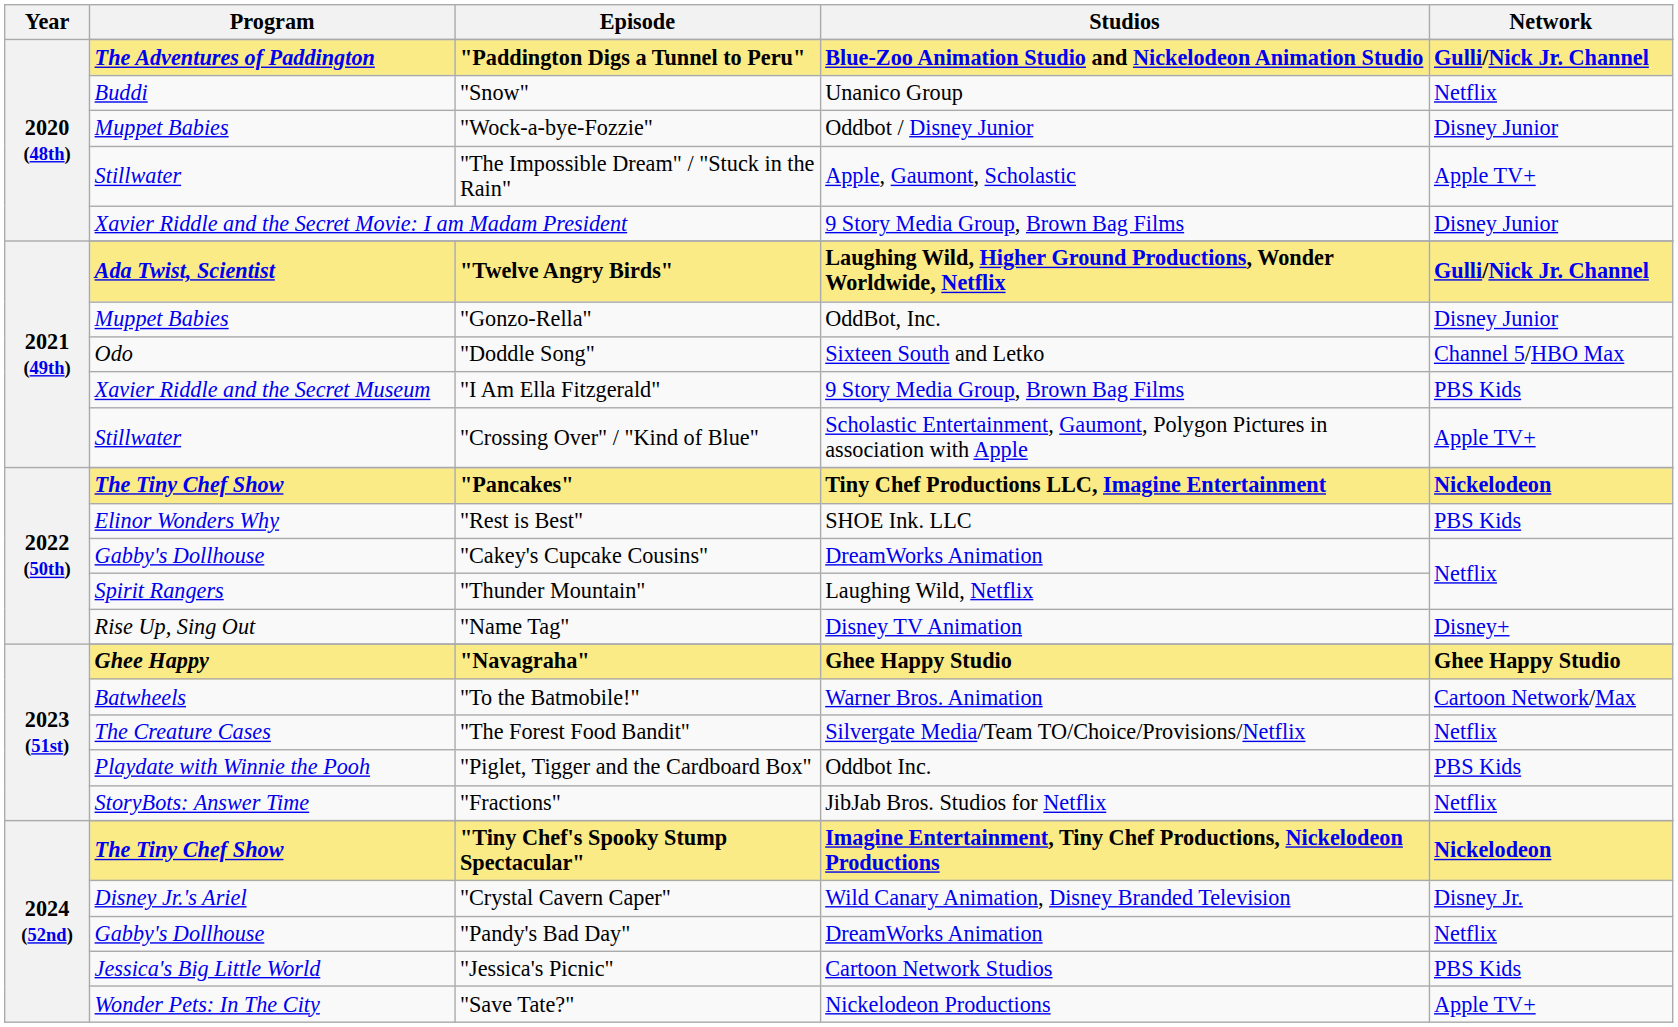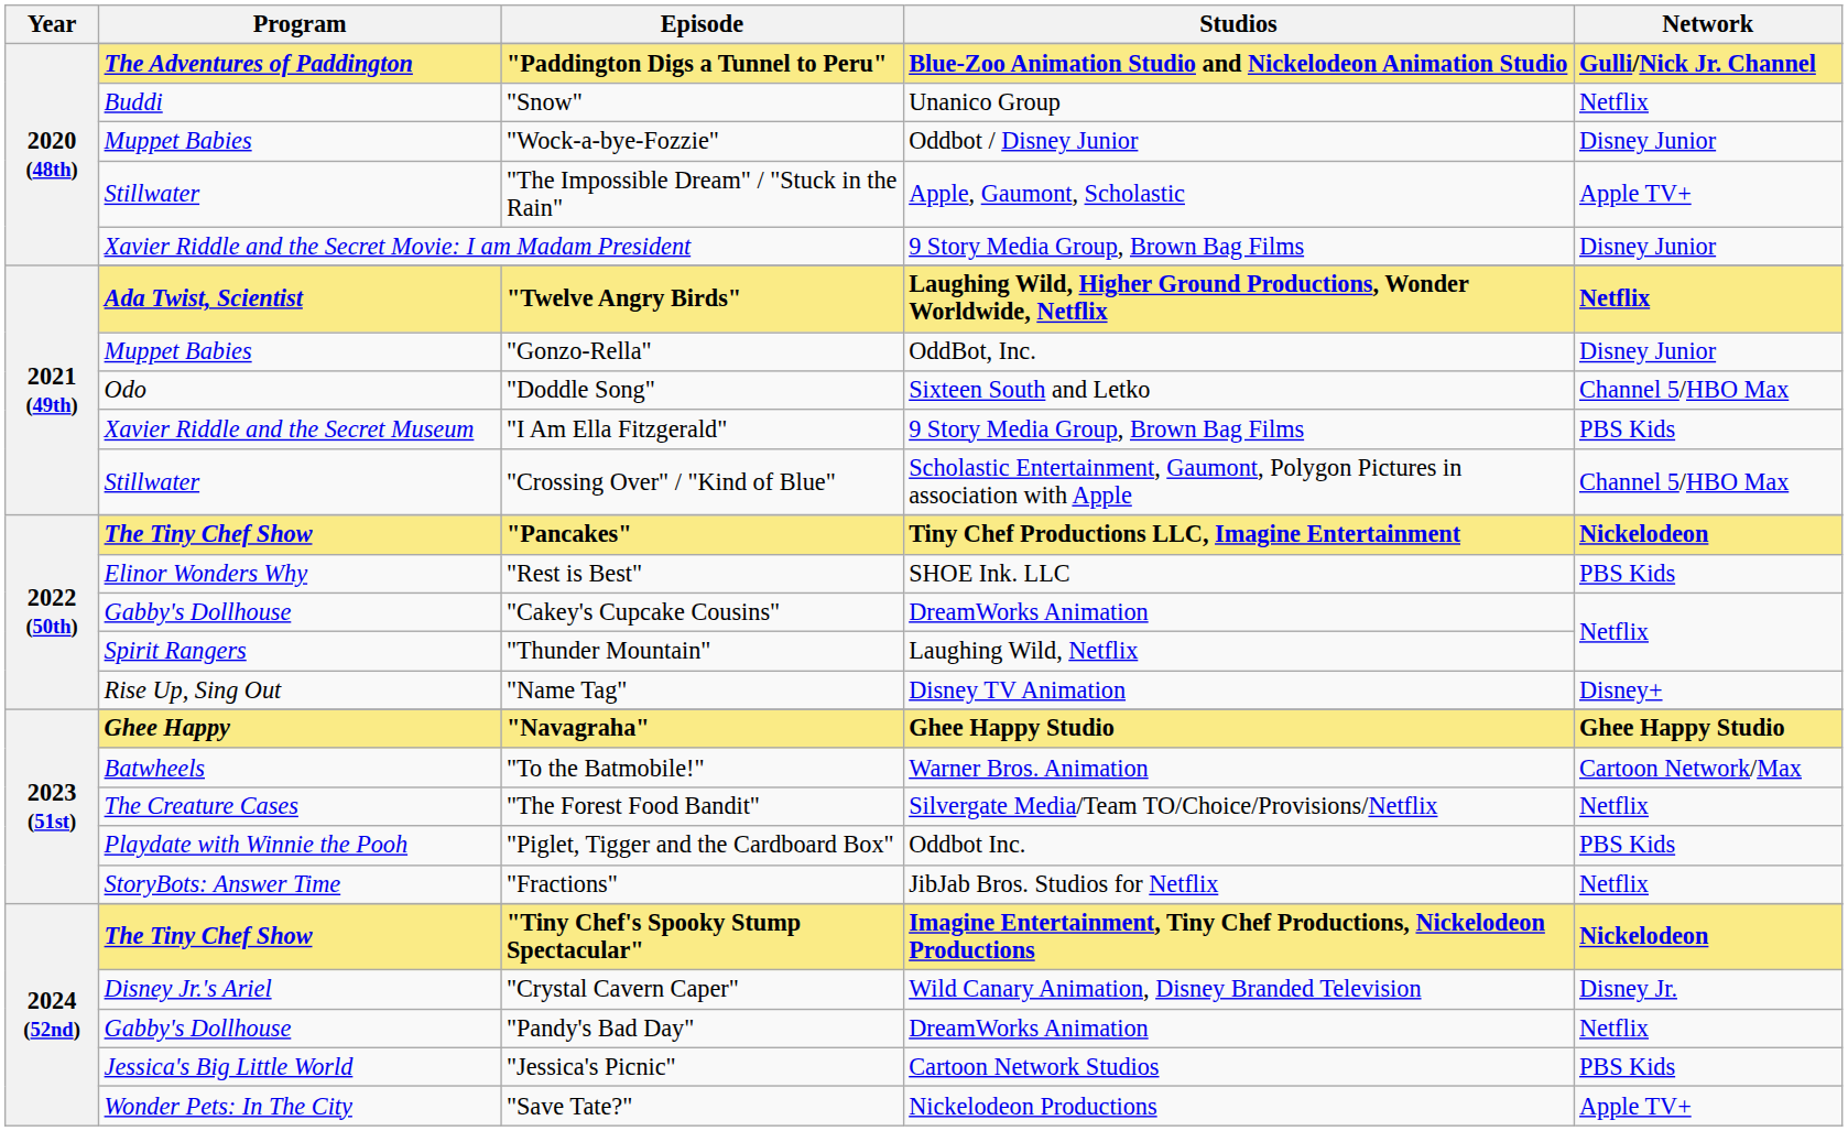 <table class="wikitable" style="width:95%;">
 <tr>
 <th style="width:3%;">Year</th>
 <th style="width:15%;">Program</th>
 <th style="width:15%;">Episode</th>
 <th style="width:25%;">Studios</th>
 <th style="width:10%;">Network</th>
 </tr>
 <tr>
 <th rowspan="6" style="text-align:center;">2020 <br><small>(<a href='#'>48th</a>)</small><br></th>
 </tr>
 <tr style="background:#FAEB86">
 <td><strong><em><a href='#'>The Adventures of Paddington</a></em></strong></td>
 <td><strong>"Paddington Digs a Tunnel to Peru"</strong></td>
 <td><strong><a href='#'>Blue-Zoo Animation Studio</a> and <a href='#'>Nickelodeon Animation Studio</a></strong></td>
 <td><strong><a href='#'>Gulli</a>/<a href='#'>Nick Jr. Channel</a></strong></td>
 </tr>
 <tr>
 <td><em><a href='#'>Buddi</a></em></td>
 <td>"Snow"</td>
 <td>Unanico Group</td>
 <td><a href='#'>Netflix</a></td>
 </tr>
 <tr>
 <td><em><a href='#'>Muppet Babies</a></em></td>
 <td>"Wock-a-bye-Fozzie"</td>
 <td>Oddbot / <a href='#'>Disney Junior</a></td>
 <td><a href='#'>Disney Junior</a></td>
 </tr>
 <tr>
 <td><em><a href='#'>Stillwater</a></em></td>
 <td>"The Impossible Dream" / "Stuck in the Rain"</td>
 <td><a href='#'>Apple</a>, <a href='#'>Gaumont</a>, <a href='#'>Scholastic</a></td>
 <td><a href='#'>Apple TV+</a></td>
 </tr>
 <tr>
 <td colspan="2"><em><a href='#'>Xavier Riddle and the Secret Movie: I am Madam President</a></em></td>
 <td><a href='#'>9 Story Media Group</a>, <a href='#'>Brown Bag Films</a></td>
 <td><a href='#'>Disney Junior</a></td>
 </tr>
 <tr>
 <th rowspan="6" style="text-align:center;">2021 <br><small>(<a href='#'>49th</a>)</small><br></th>
 </tr>
 <tr style="background:#FAEB86">
 <td><strong><em><a href='#'>Ada Twist, Scientist</a></em></strong></td>
 <td><strong>"Twelve Angry Birds"</strong></td>
 <td><strong>Laughing Wild, <a href='#'>Higher Ground Productions</a>, Wonder Worldwide, <a href='#'>Netflix</a></strong></td>
-<td><strong><a href='#'>Gulli</a>/<a href='#'>Nick Jr. Channel</a></strong></td>
+<td><strong><a href='#'>Netflix</a></strong></td>
 </tr>
 <tr>
 <td><em><a href='#'>Muppet Babies</a></em></td>
 <td>"Gonzo-Rella"</td>
 <td>OddBot, Inc.</td>
 <td><a href='#'>Disney Junior</a></td>
 </tr>
 <tr>
 <td><em>Odo</em></td>
 <td>"Doddle Song"</td>
 <td><a href='#'>Sixteen South</a> and Letko</td>
 <td><a href='#'>Channel 5</a>/<a href='#'>HBO Max</a></td>
 </tr>
 <tr>
 <td><em><a href='#'>Xavier Riddle and the Secret Museum</a></em></td>
 <td>"I Am Ella Fitzgerald"</td>
 <td><a href='#'>9 Story Media Group</a>, <a href='#'>Brown Bag Films</a></td>
 <td><a href='#'>PBS Kids</a></td>
 </tr>
 <tr>
 <td><em><a href='#'>Stillwater</a></em></td>
 <td>"Crossing Over" / "Kind of Blue"</td>
 <td><a href='#'>Scholastic Entertainment</a>, <a href='#'>Gaumont</a>, Polygon Pictures in association with <a href='#'>Apple</a></td>
-<td><a href='#'>Apple TV+</a></td>
+<td><a href='#'>Channel 5</a>/<a href='#'>HBO Max</a></td>
 </tr>
 <tr>
 <th rowspan="6" style="text-align:center;">2022 <br><small>(<a href='#'>50th</a>)</small><br></th>
 </tr>
 <tr style="background:#FAEB86">
 <td><strong><em><a href='#'>The Tiny Chef Show</a></em></strong></td>
 <td><strong>"Pancakes"</strong></td>
 <td><strong>Tiny Chef Productions LLC, <a href='#'>Imagine Entertainment</a></strong></td>
 <td><strong><a href='#'>Nickelodeon</a></strong></td>
 </tr>
 <tr>
 <td><em><a href='#'>Elinor Wonders Why</a></em></td>
 <td>"Rest is Best"</td>
 <td>SHOE Ink. LLC</td>
 <td><a href='#'>PBS Kids</a></td>
 </tr>
 <tr>
 <td><em><a href='#'>Gabby's Dollhouse</a></em></td>
 <td>"Cakey's Cupcake Cousins"</td>
 <td><a href='#'>DreamWorks Animation</a></td>
 <td rowspan="2"><a href='#'>Netflix</a></td>
 </tr>
 <tr>
 <td><em><a href='#'>Spirit Rangers</a></em></td>
 <td>"Thunder Mountain"</td>
 <td>Laughing Wild, <a href='#'>Netflix</a></td>
 </tr>
 <tr>
 <td><em>Rise Up, Sing Out</em></td>
 <td>"Name Tag"</td>
 <td><a href='#'>Disney TV Animation</a></td>
 <td><a href='#'>Disney+</a></td>
 </tr>
 <tr>
 <th rowspan="6" style="text-align:center;">2023 <br><small>(<a href='#'>51st</a>)</small><br></th>
 </tr>
 <tr style="background:#FAEB86">
 <td><strong><em>Ghee Happy</em></strong></td>
 <td><strong>"Navagraha"</strong></td>
 <td><strong>Ghee Happy Studio</strong></td>
 <td><strong>Ghee Happy Studio</strong></td>
 </tr>
 <tr>
 <td><em><a href='#'>Batwheels</a></em></td>
 <td>"To the Batmobile!"</td>
 <td><a href='#'>Warner Bros. Animation</a></td>
 <td><a href='#'>Cartoon Network</a>/<a href='#'>Max</a></td>
 </tr>
 <tr>
 <td><em><a href='#'>The Creature Cases</a></em></td>
 <td>"The Forest Food Bandit"</td>
 <td><a href='#'>Silvergate Media</a>/Team TO/Choice/Provisions/<a href='#'>Netflix</a></td>
 <td><a href='#'>Netflix</a></td>
 </tr>
 <tr>
 <td><em><a href='#'>Playdate with Winnie the Pooh</a></em></td>
 <td>"Piglet, Tigger and the Cardboard Box"</td>
 <td>Oddbot Inc.</td>
 <td><a href='#'>PBS Kids</a></td>
 </tr>
 <tr>
 <td><em><a href='#'>StoryBots: Answer Time</a></em></td>
 <td>"Fractions"</td>
 <td>JibJab Bros. Studios for <a href='#'>Netflix</a></td>
 <td><a href='#'>Netflix</a></td>
 </tr>
 <tr>
 <th rowspan="6" style="text-align:center;">2024 <br><small>(<a href='#'>52nd</a>)</small><br></th>
 </tr>
 <tr style="background:#FAEB86">
 <td><strong><em><a href='#'>The Tiny Chef Show</a></em></strong></td>
 <td><strong>"Tiny Chef's Spooky Stump Spectacular"</strong></td>
 <td><strong><a href='#'>Imagine Entertainment</a>, Tiny Chef Productions, <a href='#'>Nickelodeon Productions</a></strong></td>
 <td><strong><a href='#'>Nickelodeon</a></strong></td>
 </tr>
 <tr>
 <td><em><a href='#'>Disney Jr.'s Ariel</a></em></td>
 <td>"Crystal Cavern Caper"</td>
 <td><a href='#'>Wild Canary Animation</a>, <a href='#'>Disney Branded Television</a></td>
 <td><a href='#'>Disney Jr.</a></td>
 </tr>
 <tr>
 <td><em><a href='#'>Gabby's Dollhouse</a></em></td>
 <td>"Pandy's Bad Day"</td>
 <td><a href='#'>DreamWorks Animation</a></td>
 <td><a href='#'>Netflix</a></td>
 </tr>
 <tr>
 <td><em><a href='#'>Jessica's Big Little World</a></em></td>
 <td>"Jessica's Picnic"</td>
 <td><a href='#'>Cartoon Network Studios</a></td>
 <td><a href='#'>PBS Kids</a></td>
 </tr>
 <tr>
 <td><em><a href='#'>Wonder Pets: In The City</a></em></td>
 <td>"Save Tate?"</td>
 <td><a href='#'>Nickelodeon Productions</a></td>
 <td><a href='#'>Apple TV+</a></td>
 </tr>
 </table>
